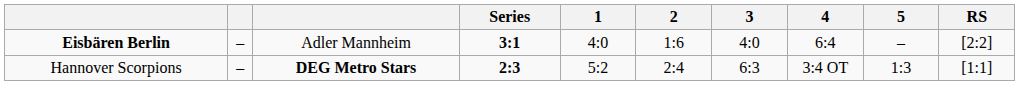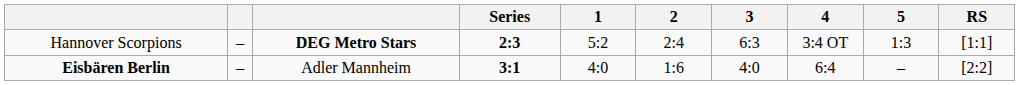 <table class="wikitable" width="80%">
 <tr style="background-color:#e0e0e0;">
 <th style="width:22,5%;"></th>
 <th style="width:2.5%;"></th>
 <th style="width:22,5%;"></th>
 <th style="width:10%;">Series</th>
 <th style="width:7.5%;">1</th>
 <th style="width:7.5%;">2</th>
 <th style="width:7.5%;">3</th>
 <th style="width:7.5%;">4</th>
 <th style="width:7.5%;">5</th>
 <th style="width:7.5%;">RS</th>
 </tr>
 <tr align="center">
+<td>Hannover Scorpions</td>
+<td>–</td>
+<td><strong>DEG Metro Stars</strong></td>
+<td><strong>2:3</strong></td>
+<td>5:2</td>
+<td>2:4</td>
+<td>6:3</td>
+<td>3:4 OT</td>
+<td>1:3</td>
+<td>[1:1]</td>
+</tr>
+<tr align="center">
 <td><strong>Eisbären Berlin</strong></td>
 <td>–</td>
 <td>Adler Mannheim</td>
 <td><strong>3:1</strong></td>
 <td>4:0</td>
 <td>1:6</td>
 <td>4:0</td>
 <td>6:4</td>
 <td>–</td>
 <td>[2:2]</td>
 </tr>
-<tr align="center">
-<td>Hannover Scorpions</td>
-<td>–</td>
-<td><strong>DEG Metro Stars</strong></td>
-<td><strong>2:3</strong></td>
-<td>5:2</td>
-<td>2:4</td>
-<td>6:3</td>
-<td>3:4 OT</td>
-<td>1:3</td>
-<td>[1:1]</td>
-</tr>
 </table>
